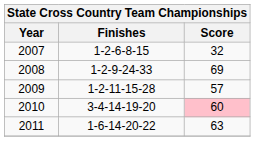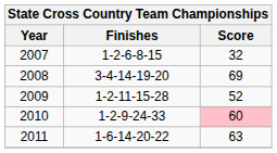 <table class=wikitable style="text-align:center">
 <tr>
 <th colspan="4">State Cross Country Team Championships</th>
 </tr>
 <tr>
 <th>Year</th>
 <th>Finishes</th>
 <th>Score</th>
 </tr>
 <tr>
 <td>2007</td>
 <td>1-2-6-8-15</td>
 <td>32</td>
 </tr>
 <tr>
 <td>2008</td>
-<td>1-2-9-24-33</td>
+<td>3-4-14-19-20</td>
 <td>69</td>
 </tr>
 <tr>
 <td>2009</td>
 <td>1-2-11-15-28</td>
-<td>57</td>
+<td>52</td>
 </tr>
 <tr>
 <td>2010</td>
-<td>3-4-14-19-20</td>
+<td>1-2-9-24-33</td>
 <td style="background: pink;">60</td>
 </tr>
 <tr>
 <td>2011</td>
 <td>1-6-14-20-22</td>
 <td>63</td>
 </tr>
 <tr>
 </tr>
 </table>
